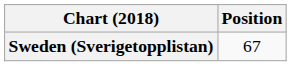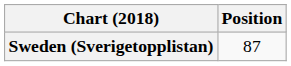 <table class="wikitable plainrowheaders" style="text-align:center">
 <tr>
 <th scope="col">Chart (2018)</th>
 <th scope="col">Position</th>
 </tr>
 <tr>
 <th scope="row">Sweden (Sverigetopplistan)</th>
-<td>67</td>
+<td>87</td>
 </tr>
 </table>
